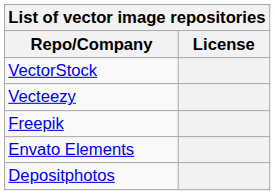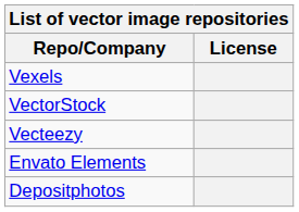 <table class="wikitable">
 <tr>
 <th colspan="2">List of vector image repositories</th>
 </tr>
 <tr>
 <th>Repo/Company</th>
 <th>License</th>
 </tr>
 <tr>
+<td><a href='#'>Vexels</a></td>
+<th></th>
+</tr>
+<tr>
 <td><a href='#'>VectorStock</a></td>
 <th></th>
 </tr>
 <tr>
 <td><a href='#'>Vecteezy</a></td>
-<th></th>
-</tr>
-<tr>
-<td><a href='#'>Freepik</a></td>
 <th></th>
 </tr>
 <tr>
 <td><a href='#'>Envato Elements</a></td>
 <th></th>
 </tr>
 <tr>
 <td><a href='#'>Depositphotos</a></td>
 <th></th>
 </tr>
 </table>
